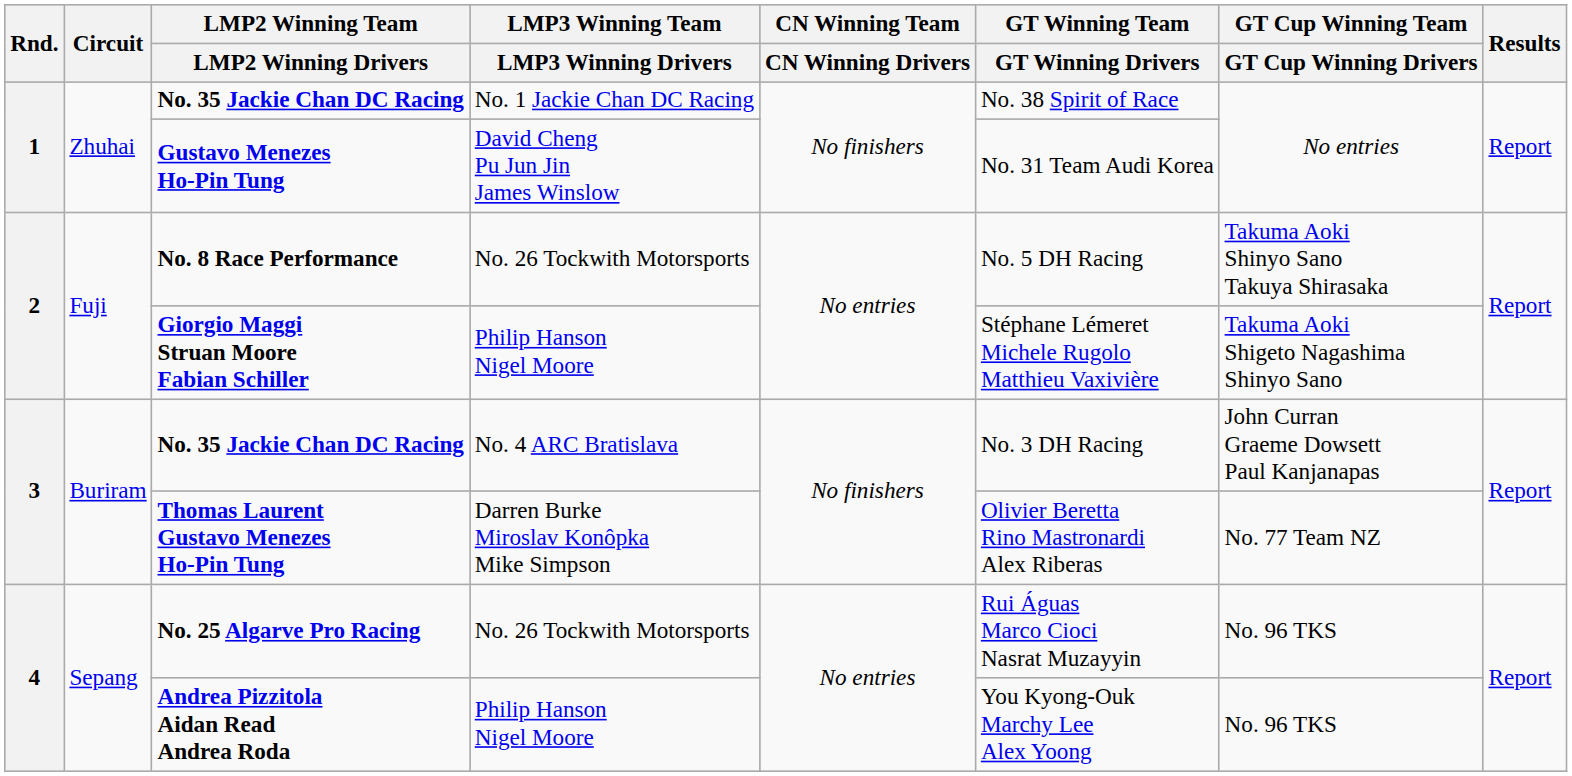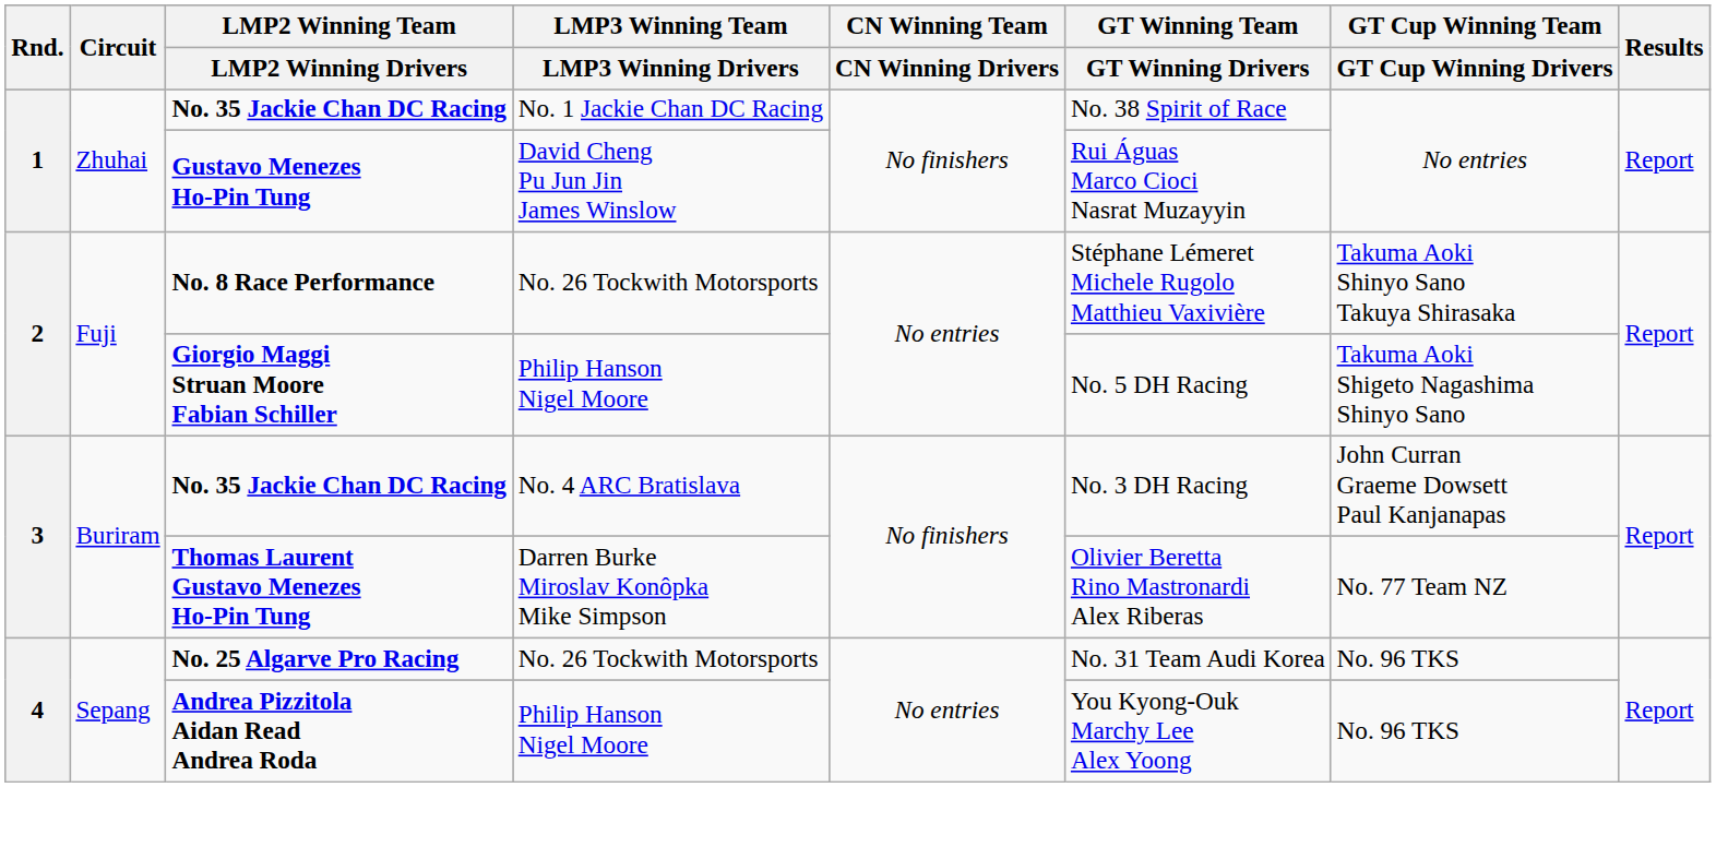 <table class="wikitable" style="font-size: 90%;">
 <tr>
 <th rowspan=2>Rnd.</th>
 <th rowspan=2>Circuit</th>
 <th>LMP2 Winning Team</th>
 <th>LMP3 Winning Team</th>
 <th>CN Winning Team</th>
 <th>GT Winning Team</th>
 <th>GT Cup Winning Team</th>
 <th rowspan=2>Results</th>
 </tr>
 <tr>
 <th>LMP2 Winning Drivers</th>
 <th>LMP3 Winning Drivers</th>
 <th>CN Winning Drivers</th>
 <th>GT Winning Drivers</th>
 <th>GT Cup Winning Drivers</th>
 </tr>
 <tr>
 <th rowspan=2>1</th>
 <td rowspan=2><a href='#'>Zhuhai</a></td>
 <td><strong> No. 35 <a href='#'>Jackie Chan DC Racing</a></strong></td>
 <td> No. 1 <a href='#'>Jackie Chan DC Racing</a></td>
 <td rowspan=2 align=center><em>No finishers</em></td>
 <td> No. 38 <a href='#'>Spirit of Race</a></td>
 <td rowspan=2 align=center><em>No entries</em></td>
 <td rowspan=2><a href='#'>Report</a></td>
 </tr>
 <tr>
 <td><strong> <a href='#'>Gustavo Menezes</a><br> <a href='#'>Ho-Pin Tung</a></strong></td>
 <td> <a href='#'>David Cheng</a><br> <a href='#'>Pu Jun Jin</a><br> <a href='#'>James Winslow</a></td>
-<td> No. 31 Team Audi Korea</td>
+<td> <a href='#'>Rui Águas</a><br> <a href='#'>Marco Cioci</a><br> Nasrat Muzayyin</td>
 </tr>
 <tr>
 <th rowspan=2>2</th>
 <td rowspan=2><a href='#'>Fuji</a></td>
 <td><strong> No. 8 Race Performance</strong></td>
 <td> No. 26 Tockwith Motorsports</td>
 <td rowspan=2 align=center><em>No entries</em></td>
-<td> No. 5 DH Racing</td>
+<td> Stéphane Lémeret<br> <a href='#'>Michele Rugolo</a><br> <a href='#'>Matthieu Vaxivière</a></td>
 <td> <a href='#'>Takuma Aoki</a><br> Shinyo Sano<br> Takuya Shirasaka</td>
 <td rowspan=2><a href='#'>Report</a></td>
 </tr>
 <tr>
 <td> <strong><a href='#'>Giorgio Maggi</a><br> Struan Moore<br> <a href='#'>Fabian Schiller</a></strong></td>
 <td> <a href='#'>Philip Hanson</a><br> <a href='#'>Nigel Moore</a></td>
-<td> Stéphane Lémeret<br> <a href='#'>Michele Rugolo</a><br> <a href='#'>Matthieu Vaxivière</a></td>
+<td> No. 5 DH Racing</td>
 <td> <a href='#'>Takuma Aoki</a><br> Shigeto Nagashima<br> Shinyo Sano</td>
 </tr>
 <tr>
 <th rowspan=2>3</th>
 <td rowspan=2><a href='#'>Buriram</a></td>
 <td><strong> No. 35 <a href='#'>Jackie Chan DC Racing</a></strong></td>
 <td> No. 4 <a href='#'>ARC Bratislava</a></td>
 <td rowspan=2 align=center><em>No finishers</em></td>
 <td> No. 3 DH Racing</td>
 <td> John Curran<br> Graeme Dowsett<br> Paul Kanjanapas</td>
 <td rowspan=2><a href='#'>Report</a></td>
 </tr>
 <tr>
 <td><strong> <a href='#'>Thomas Laurent</a><br> <a href='#'>Gustavo Menezes</a><br> <a href='#'>Ho-Pin Tung</a></strong></td>
 <td> Darren Burke<br> <a href='#'>Miroslav Konôpka</a><br> Mike Simpson</td>
 <td> <a href='#'>Olivier Beretta</a><br> <a href='#'>Rino Mastronardi</a><br> Alex Riberas</td>
 <td> No. 77 Team NZ</td>
 </tr>
 <tr>
 <th rowspan=2>4</th>
 <td rowspan=2><a href='#'>Sepang</a></td>
 <td><strong> No. 25 <a href='#'>Algarve Pro Racing</a></strong></td>
 <td> No. 26 Tockwith Motorsports</td>
 <td rowspan=2 align=center><em>No entries</em></td>
-<td> <a href='#'>Rui Águas</a><br> <a href='#'>Marco Cioci</a><br> Nasrat Muzayyin</td>
+<td> No. 31 Team Audi Korea</td>
 <td> No. 96 TKS</td>
 <td rowspan=2><a href='#'>Report</a></td>
 </tr>
 <tr>
 <td><strong> <a href='#'>Andrea Pizzitola</a><br> Aidan Read<br> Andrea Roda</strong></td>
 <td> <a href='#'>Philip Hanson</a><br> <a href='#'>Nigel Moore</a></td>
 <td> You Kyong-Ouk<br> <a href='#'>Marchy Lee</a><br> <a href='#'>Alex Yoong</a></td>
 <td> No. 96 TKS</td>
 </tr>
 </table>
